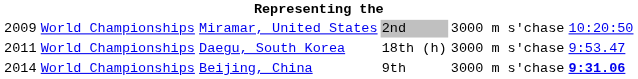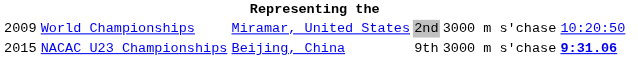 <table>
 <tr>
 <th colspan="6">Representing the </th>
 </tr>
 <tr>
 <td>2009</td>
 <td><a href='#'>World Championships</a></td>
 <td><a href='#'>Miramar, United States</a></td>
 <td bgcolor=silver>2nd</td>
 <td>3000 m s'chase</td>
 <td><a href='#'>10:20:50</a></td>
 </tr>
 <tr>
-<td>2011</td>
-<td><a href='#'>World Championships</a></td>
-<td><a href='#'>Daegu, South Korea</a></td>
-<td>18th (h)</td>
-<td>3000 m s'chase</td>
-<td><a href='#'>9:53.47</a></td>
-</tr>
-<tr>
-<td>2014</td>
-<td><a href='#'>World Championships</a></td>
+<td>2015</td>
+<td><a href='#'>NACAC U23 Championships</a></td>
 <td><a href='#'>Beijing, China</a></td>
 <td>9th</td>
 <td>3000 m s'chase</td>
 <td><strong><a href='#'>9:31.06</a></strong></td>
 </tr>
 </table>
